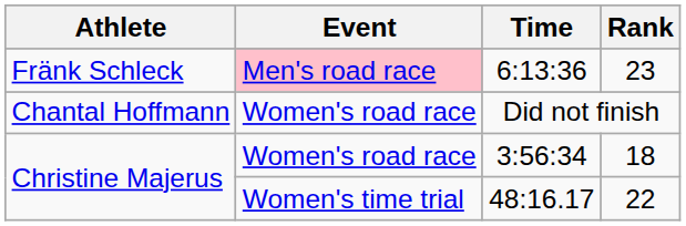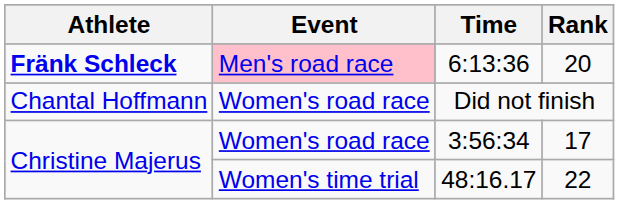 <table class="wikitable" style="font-size:90%">
 <tr>
 <th>Athlete</th>
 <th>Event</th>
 <th>Time</th>
 <th>Rank</th>
 </tr>
 <tr align=center>
-<td align=left><a href='#'>Fränk Schleck</a></td>
+<td align=left><strong><a href='#'>Fränk Schleck</a></strong></td>
 <td align=left style="background: pink;"><a href='#'>Men's road race</a></td>
 <td>6:13:36</td>
-<td>23</td>
+<td>20</td>
 </tr>
 <tr align=center>
 <td align=left><a href='#'>Chantal Hoffmann</a></td>
 <td align=left><a href='#'>Women's road race</a></td>
 <td colspan=2>Did not finish</td>
 </tr>
 <tr align=center>
 <td align=left rowspan=2><a href='#'>Christine Majerus</a></td>
 <td align=left><a href='#'>Women's road race</a></td>
 <td>3:56:34</td>
-<td>18</td>
+<td>17</td>
 </tr>
 <tr align=center>
 <td align=left><a href='#'>Women's time trial</a></td>
 <td>48:16.17</td>
 <td>22</td>
 </tr>
 </table>
